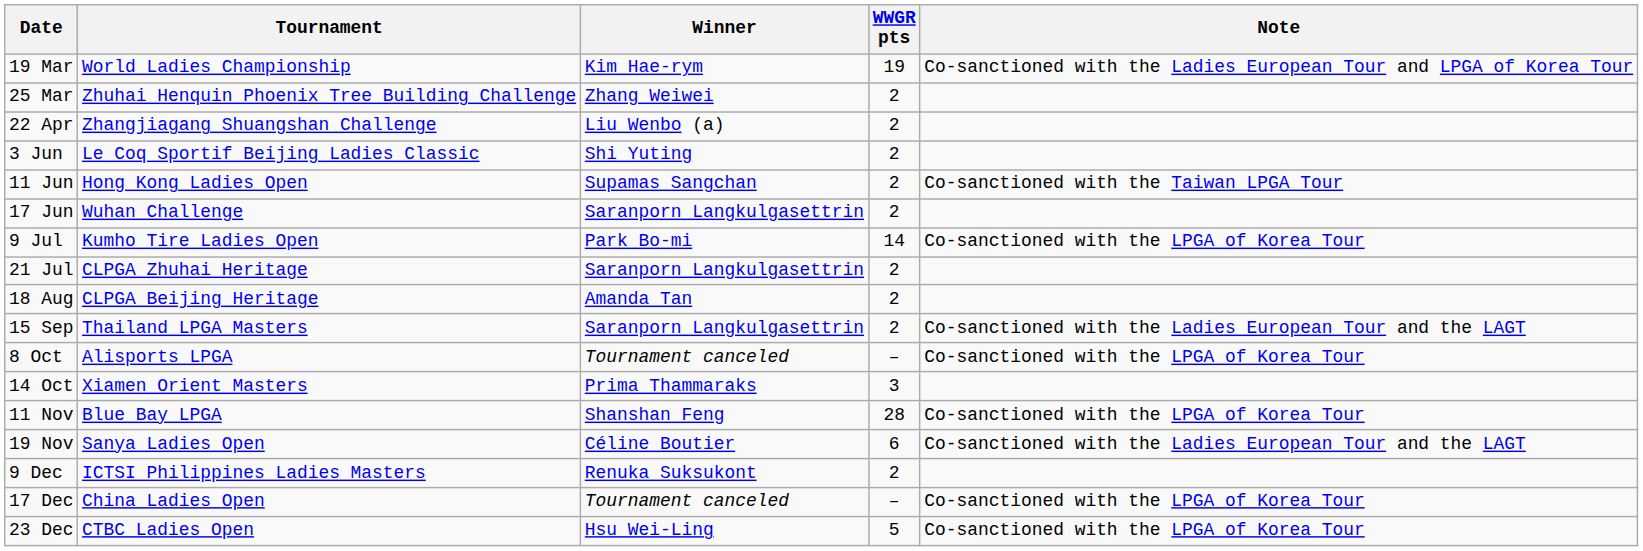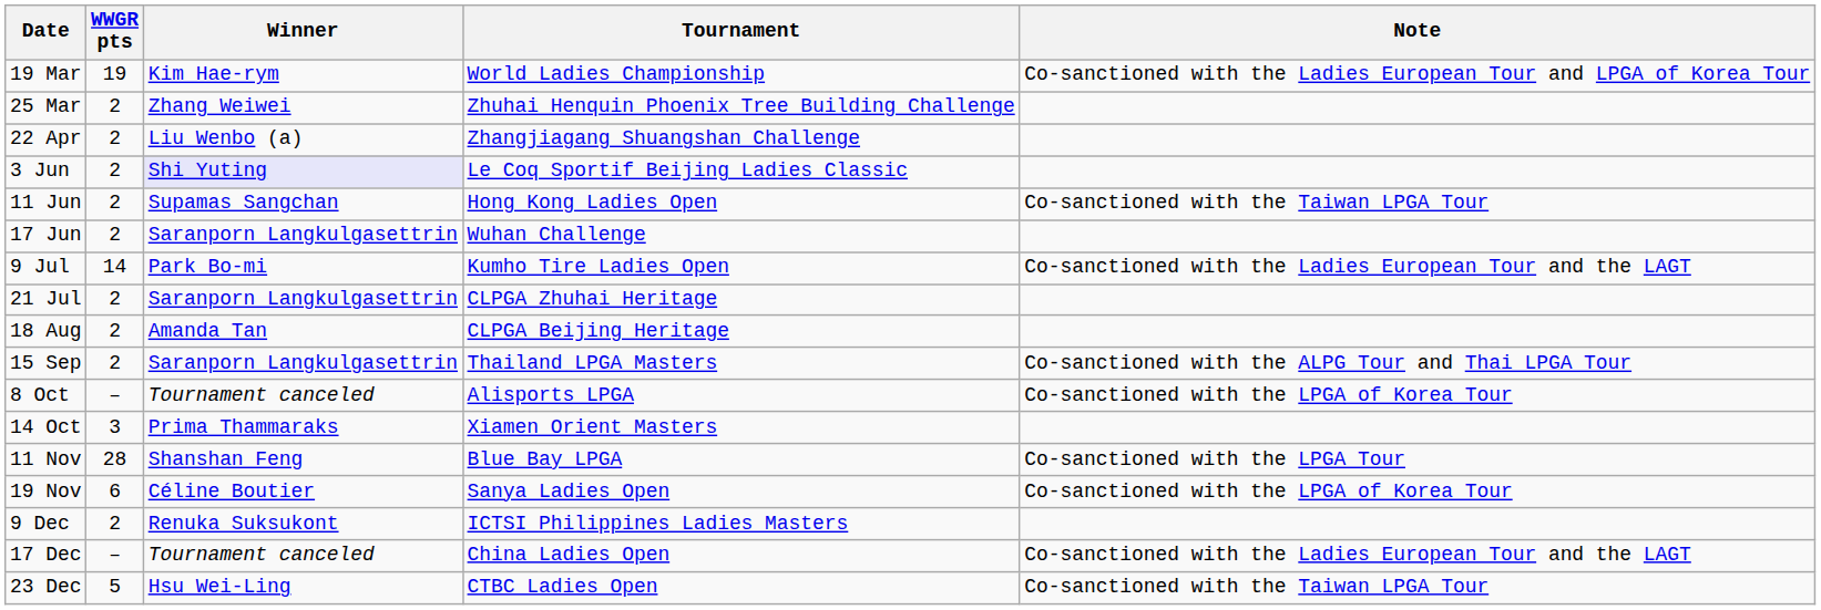 <table class="wikitable sortable" style="font-size:95%;">
 <tr>
 <th>Date</th>
+<th><a href='#'>WWGR</a><br>pts</th>
+<th>Winner</th>
 <th>Tournament</th>
-<th>Winner</th>
-<th><a href='#'>WWGR</a><br>pts</th>
 <th>Note</th>
 </tr>
 <tr>
 <td>19 Mar</td>
+<td align=center>19</td>
+<td> <a href='#'>Kim Hae-rym</a></td>
 <td><a href='#'>World Ladies Championship</a></td>
-<td> <a href='#'>Kim Hae-rym</a></td>
-<td align=center>19</td>
 <td>Co-sanctioned with the <a href='#'>Ladies European Tour</a> and <a href='#'>LPGA of Korea Tour</a></td>
 </tr>
 <tr>
 <td>25 Mar</td>
+<td align=center>2</td>
+<td> <a href='#'>Zhang Weiwei</a></td>
 <td><a href='#'>Zhuhai Henquin Phoenix Tree Building Challenge</a></td>
-<td> <a href='#'>Zhang Weiwei</a></td>
-<td align=center>2</td>
 <td></td>
 </tr>
 <tr>
 <td>22 Apr</td>
+<td align=center>2</td>
+<td> <a href='#'>Liu Wenbo</a> (a)</td>
 <td><a href='#'>Zhangjiagang Shuangshan Challenge</a></td>
-<td> <a href='#'>Liu Wenbo</a> (a)</td>
-<td align=center>2</td>
 <td></td>
 </tr>
 <tr>
 <td>3 Jun</td>
+<td align=center>2</td>
+<td style="background: lavender;"> <a href='#'>Shi Yuting</a></td>
 <td><a href='#'>Le Coq Sportif Beijing Ladies Classic</a></td>
-<td> <a href='#'>Shi Yuting</a></td>
-<td align=center>2</td>
 <td></td>
 </tr>
 <tr>
 <td>11 Jun</td>
+<td align=center>2</td>
+<td> <a href='#'>Supamas Sangchan</a></td>
 <td><a href='#'>Hong Kong Ladies Open</a></td>
-<td> <a href='#'>Supamas Sangchan</a></td>
-<td align=center>2</td>
 <td>Co-sanctioned with the <a href='#'>Taiwan LPGA Tour</a></td>
 </tr>
 <tr>
 <td>17 Jun</td>
+<td align=center>2</td>
+<td> <a href='#'>Saranporn Langkulgasettrin</a></td>
 <td><a href='#'>Wuhan Challenge</a></td>
-<td> <a href='#'>Saranporn Langkulgasettrin</a></td>
-<td align=center>2</td>
 <td></td>
 </tr>
 <tr>
 <td>9 Jul</td>
+<td align=center>14</td>
+<td> <a href='#'>Park Bo-mi</a></td>
 <td><a href='#'>Kumho Tire Ladies Open</a></td>
-<td> <a href='#'>Park Bo-mi</a></td>
-<td align=center>14</td>
-<td>Co-sanctioned with the <a href='#'>LPGA of Korea Tour</a></td>
+<td>Co-sanctioned with the <a href='#'>Ladies European Tour</a> and the <a href='#'>LAGT</a></td>
 </tr>
 <tr>
 <td>21 Jul</td>
+<td align=center>2</td>
+<td> <a href='#'>Saranporn Langkulgasettrin</a></td>
 <td><a href='#'>CLPGA Zhuhai Heritage</a></td>
-<td> <a href='#'>Saranporn Langkulgasettrin</a></td>
-<td align=center>2</td>
 <td></td>
 </tr>
 <tr>
 <td>18 Aug</td>
+<td align=center>2</td>
+<td> <a href='#'>Amanda Tan</a></td>
 <td><a href='#'>CLPGA Beijing Heritage</a></td>
-<td> <a href='#'>Amanda Tan</a></td>
-<td align=center>2</td>
 <td></td>
 </tr>
 <tr>
 <td>15 Sep</td>
+<td align=center>2</td>
+<td> <a href='#'>Saranporn Langkulgasettrin</a></td>
 <td><a href='#'>Thailand LPGA Masters</a></td>
-<td> <a href='#'>Saranporn Langkulgasettrin</a></td>
-<td align=center>2</td>
-<td>Co-sanctioned with the <a href='#'>Ladies European Tour</a> and the <a href='#'>LAGT</a></td>
+<td>Co-sanctioned with the <a href='#'>ALPG Tour</a> and <a href='#'>Thai LPGA Tour</a></td>
 </tr>
 <tr>
 <td>8 Oct</td>
+<td align=center>–</td>
+<td><em>Tournament canceled</em></td>
 <td><a href='#'>Alisports LPGA</a></td>
-<td><em>Tournament canceled</em></td>
-<td align=center>–</td>
 <td>Co-sanctioned with the <a href='#'>LPGA of Korea Tour</a></td>
 </tr>
 <tr>
 <td>14 Oct</td>
+<td align=center>3</td>
+<td> <a href='#'>Prima Thammaraks</a></td>
 <td><a href='#'>Xiamen Orient Masters</a></td>
-<td> <a href='#'>Prima Thammaraks</a></td>
-<td align=center>3</td>
 <td></td>
 </tr>
 <tr>
 <td>11 Nov</td>
+<td align=center>28</td>
+<td> <a href='#'>Shanshan Feng</a></td>
 <td><a href='#'>Blue Bay LPGA</a></td>
-<td> <a href='#'>Shanshan Feng</a></td>
-<td align=center>28</td>
+<td>Co-sanctioned with the <a href='#'>LPGA Tour</a></td>
+</tr>
+<tr>
+<td>19 Nov</td>
+<td align=center>6</td>
+<td> <a href='#'>Céline Boutier</a></td>
+<td><a href='#'>Sanya Ladies Open</a></td>
 <td>Co-sanctioned with the <a href='#'>LPGA of Korea Tour</a></td>
 </tr>
 <tr>
-<td>19 Nov</td>
-<td><a href='#'>Sanya Ladies Open</a></td>
-<td> <a href='#'>Céline Boutier</a></td>
-<td align=center>6</td>
-<td>Co-sanctioned with the <a href='#'>Ladies European Tour</a> and the <a href='#'>LAGT</a></td>
-</tr>
-<tr>
 <td>9 Dec</td>
+<td align=center>2</td>
+<td> <a href='#'>Renuka Suksukont</a></td>
 <td><a href='#'>ICTSI Philippines Ladies Masters</a></td>
-<td> <a href='#'>Renuka Suksukont</a></td>
-<td align=center>2</td>
 <td></td>
 </tr>
 <tr>
 <td>17 Dec</td>
+<td align=center>–</td>
+<td><em>Tournament canceled</em></td>
 <td><a href='#'>China Ladies Open</a></td>
-<td><em>Tournament canceled</em></td>
-<td align=center>–</td>
-<td>Co-sanctioned with the <a href='#'>LPGA of Korea Tour</a></td>
+<td>Co-sanctioned with the <a href='#'>Ladies European Tour</a> and the <a href='#'>LAGT</a></td>
 </tr>
 <tr>
 <td>23 Dec</td>
+<td align=center>5</td>
+<td> <a href='#'>Hsu Wei-Ling</a></td>
 <td><a href='#'>CTBC Ladies Open</a></td>
-<td> <a href='#'>Hsu Wei-Ling</a></td>
-<td align=center>5</td>
-<td>Co-sanctioned with the <a href='#'>LPGA of Korea Tour</a></td>
+<td>Co-sanctioned with the <a href='#'>Taiwan LPGA Tour</a></td>
 </tr>
 </table>
